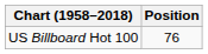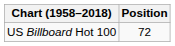 <table class="wikitable plainrowheaders">
 <tr>
 <th>Chart (1958–2018)</th>
 <th>Position</th>
 </tr>
 <tr>
 <td>US <em>Billboard</em> Hot 100</td>
-<td style="text-align:center;">76</td>
+<td style="text-align:center;">72</td>
 </tr>
 </table>
